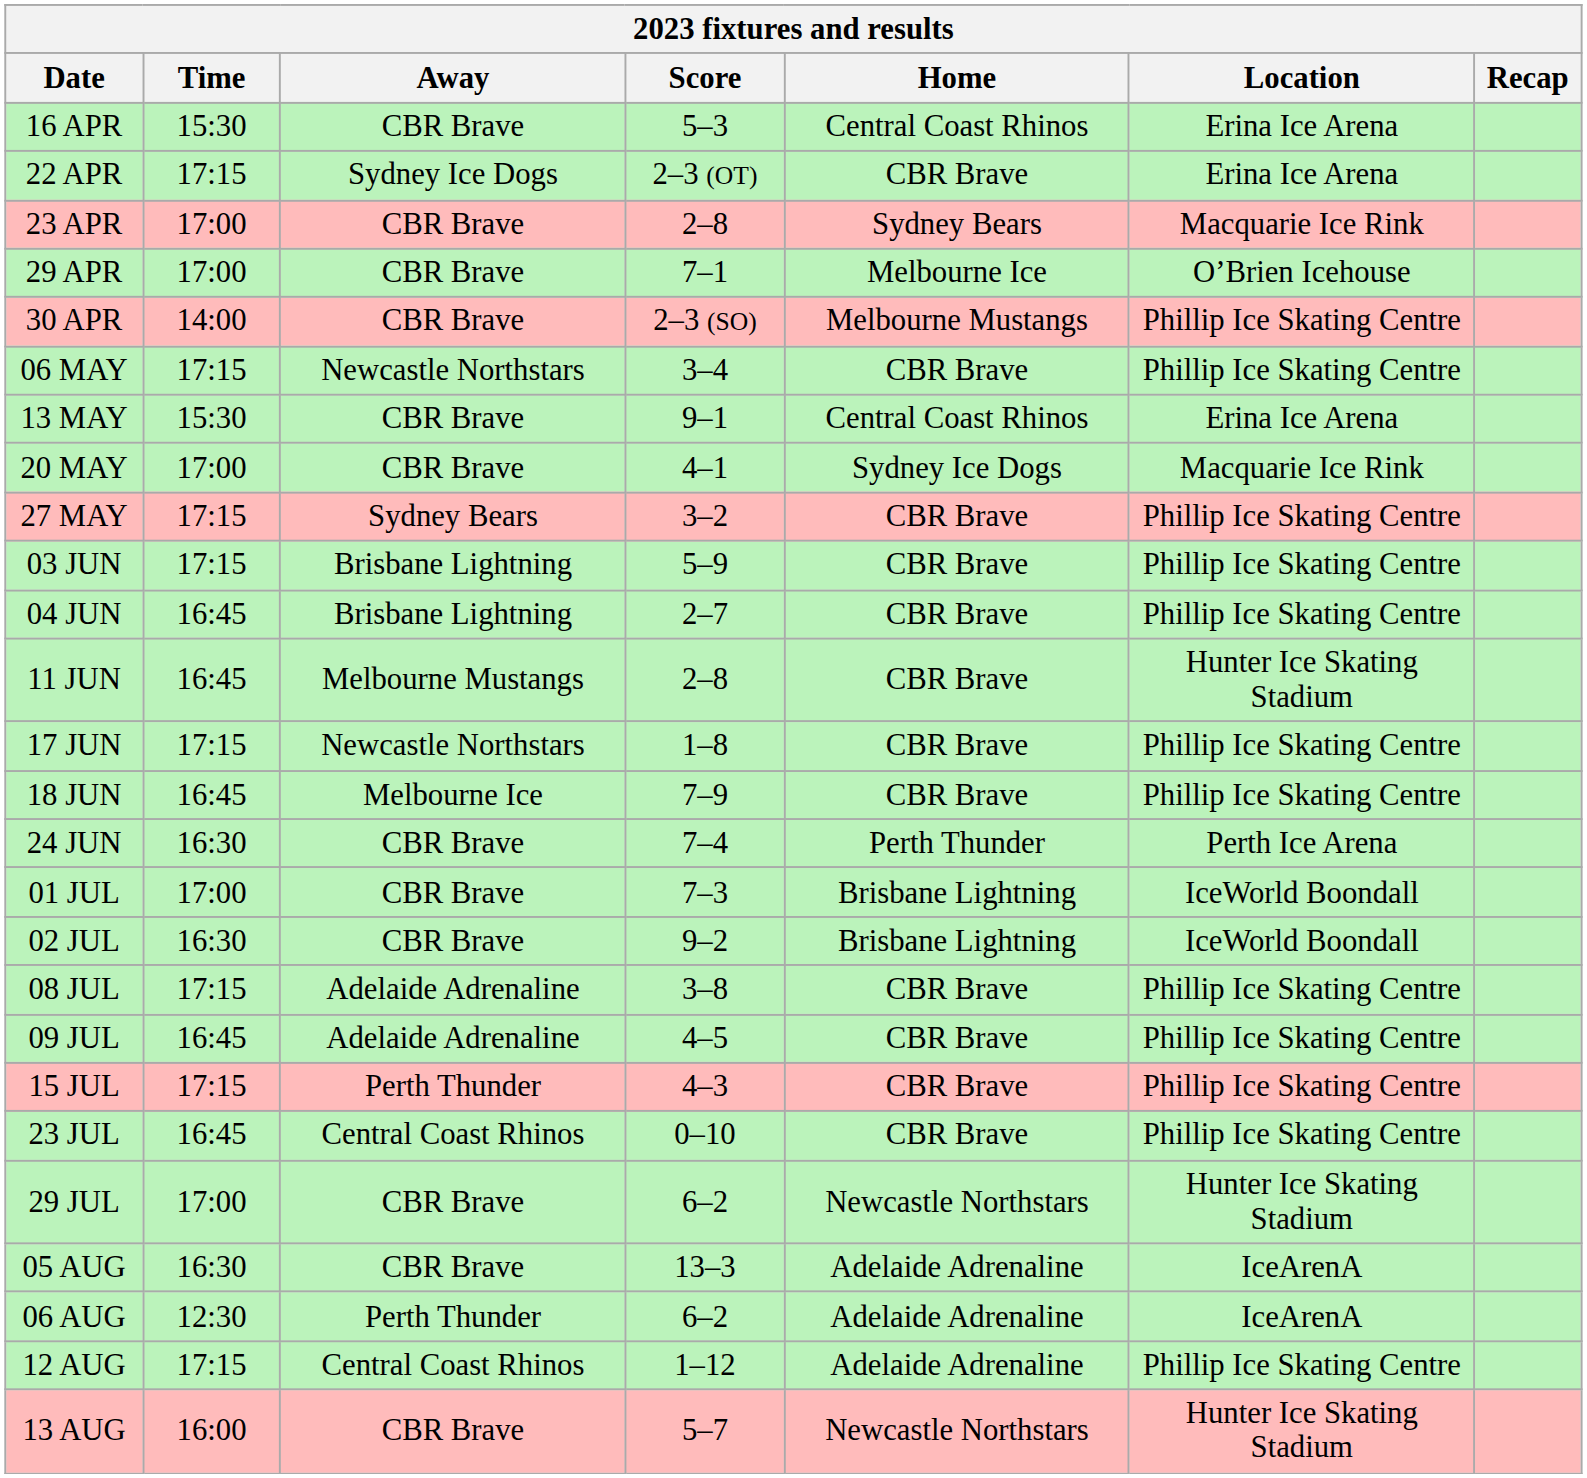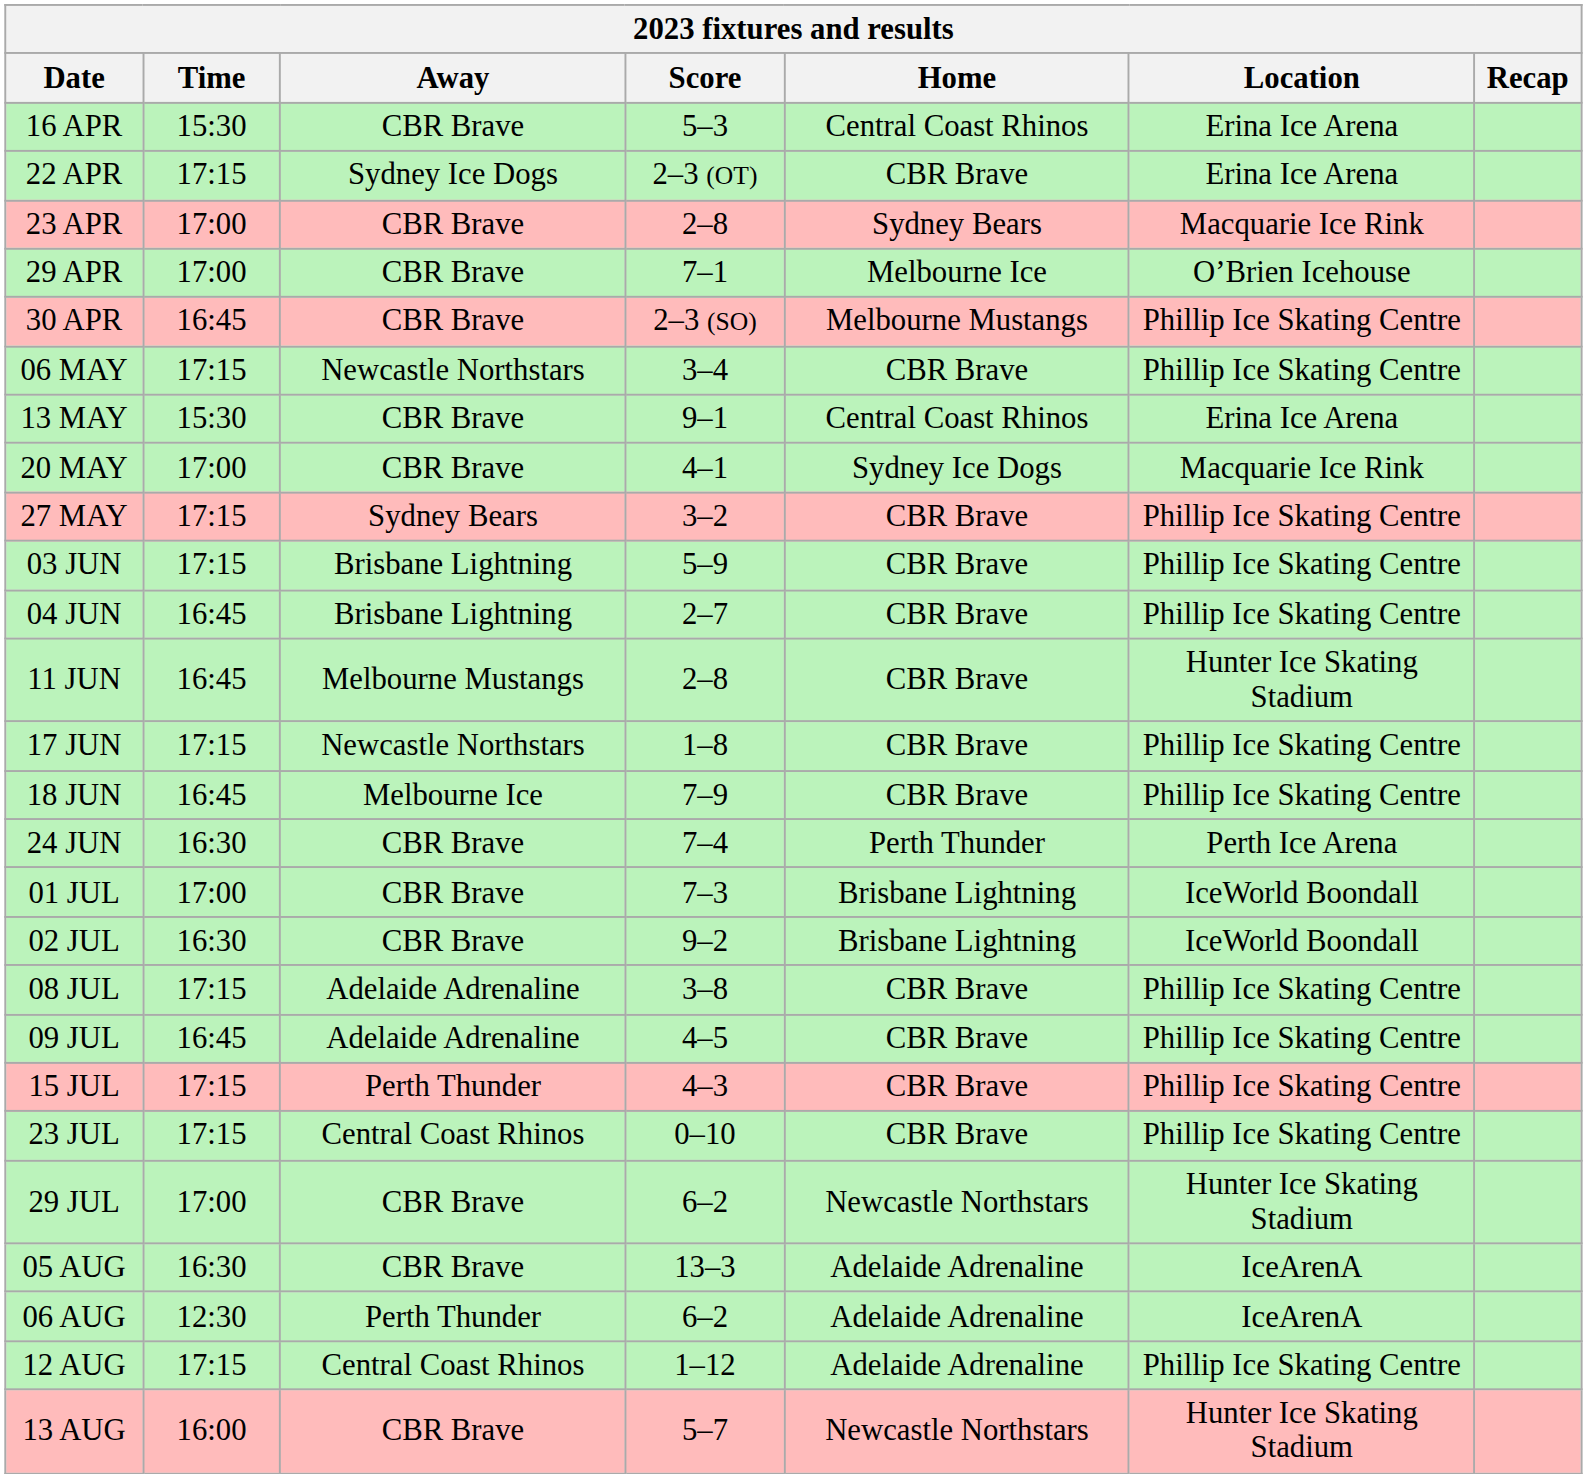 <table class="wikitable collapsible" width="65%" style="margin: 1em auto 1em auto">
 <tr>
 <th colspan="7">2023 fixtures and results</th>
 </tr>
 <tr>
 <th width="5%">Date</th>
 <th width="5%">Time</th>
 <th width="13%">Away</th>
 <th width="6%">Score</th>
 <th width="13%">Home</th>
 <th width="13%">Location</th>
 <th width="1%">Recap</th>
 </tr>
 <tr align="center" style="background:#BBF3BB">
 <td>16 APR</td>
 <td>15:30</td>
 <td>CBR Brave</td>
 <td>5–3</td>
 <td>Central Coast Rhinos</td>
 <td>Erina Ice Arena</td>
 <td></td>
 </tr>
 <tr align="center" style="background:#BBF3BB">
 <td>22 APR</td>
 <td>17:15</td>
 <td>Sydney Ice Dogs</td>
 <td>2–3 <small>(OT)</small></td>
 <td>CBR Brave</td>
 <td>Erina Ice Arena</td>
 <td></td>
 </tr>
 <tr align="center" style="background:#FFBBBB">
 <td>23 APR</td>
 <td>17:00</td>
 <td>CBR Brave</td>
 <td>2–8</td>
 <td>Sydney Bears</td>
 <td>Macquarie Ice Rink</td>
 <td></td>
 </tr>
 <tr align="center" style="background:#BBF3BB">
 <td>29 APR</td>
 <td>17:00</td>
 <td>CBR Brave</td>
 <td>7–1</td>
 <td>Melbourne Ice</td>
 <td>O’Brien Icehouse</td>
 <td></td>
 </tr>
 <tr align="center" style="background:#FFBBBB">
 <td>30 APR</td>
-<td>14:00</td>
+<td>16:45</td>
 <td>CBR Brave</td>
 <td>2–3 <small>(SO)</small></td>
 <td>Melbourne Mustangs</td>
 <td>Phillip Ice Skating Centre</td>
 <td></td>
 </tr>
 <tr align="center" style="background:#BBF3BB">
 <td>06 MAY</td>
 <td>17:15</td>
 <td>Newcastle Northstars</td>
 <td>3–4</td>
 <td>CBR Brave</td>
 <td>Phillip Ice Skating Centre</td>
 <td></td>
 </tr>
 <tr align="center" style="background:#BBF3BB">
 <td>13 MAY</td>
 <td>15:30</td>
 <td>CBR Brave</td>
 <td>9–1</td>
 <td>Central Coast Rhinos</td>
 <td>Erina Ice Arena</td>
 <td></td>
 </tr>
 <tr align="center" style="background:#BBF3BB">
 <td>20 MAY</td>
 <td>17:00</td>
 <td>CBR Brave</td>
 <td>4–1</td>
 <td>Sydney Ice Dogs</td>
 <td>Macquarie Ice Rink</td>
 <td></td>
 </tr>
 <tr align="center" style="background:#FFBBBB">
 <td>27 MAY</td>
 <td>17:15</td>
 <td>Sydney Bears</td>
 <td>3–2</td>
 <td>CBR Brave</td>
 <td>Phillip Ice Skating Centre</td>
 <td></td>
 </tr>
 <tr align="center" style="background:#BBF3BB">
 <td>03 JUN</td>
 <td>17:15</td>
 <td>Brisbane Lightning</td>
 <td>5–9</td>
 <td>CBR Brave</td>
 <td>Phillip Ice Skating Centre</td>
 <td></td>
 </tr>
 <tr align="center" style="background:#BBF3BB">
 <td>04 JUN</td>
 <td>16:45</td>
 <td>Brisbane Lightning</td>
 <td>2–7</td>
 <td>CBR Brave</td>
 <td>Phillip Ice Skating Centre</td>
 <td></td>
 </tr>
 <tr align="center" style="background:#BBF3BB">
 <td>11 JUN</td>
 <td>16:45</td>
 <td>Melbourne Mustangs</td>
 <td>2–8</td>
 <td>CBR Brave</td>
 <td>Hunter Ice Skating Stadium</td>
 <td></td>
 </tr>
 <tr align="center" style="background:#BBF3BB">
 <td>17 JUN</td>
 <td>17:15</td>
 <td>Newcastle Northstars</td>
 <td>1–8</td>
 <td>CBR Brave</td>
 <td>Phillip Ice Skating Centre</td>
 <td></td>
 </tr>
 <tr align="center" style="background:#BBF3BB">
 <td>18 JUN</td>
 <td>16:45</td>
 <td>Melbourne Ice</td>
 <td>7–9</td>
 <td>CBR Brave</td>
 <td>Phillip Ice Skating Centre</td>
 <td></td>
 </tr>
 <tr align="center" style="background:#BBF3BB">
 <td>24 JUN</td>
 <td>16:30</td>
 <td>CBR Brave</td>
 <td>7–4</td>
 <td>Perth Thunder</td>
 <td>Perth Ice Arena</td>
 <td></td>
 </tr>
 <tr align="center" style="background:#BBF3BB">
 <td>01 JUL</td>
 <td>17:00</td>
 <td>CBR Brave</td>
 <td>7–3</td>
 <td>Brisbane Lightning</td>
 <td>IceWorld Boondall</td>
 <td></td>
 </tr>
 <tr align="center" style="background:#BBF3BB">
 <td>02 JUL</td>
 <td>16:30</td>
 <td>CBR Brave</td>
 <td>9–2</td>
 <td>Brisbane Lightning</td>
 <td>IceWorld Boondall</td>
 <td></td>
 </tr>
 <tr align="center" style="background:#BBF3BB">
 <td>08 JUL</td>
 <td>17:15</td>
 <td>Adelaide Adrenaline</td>
 <td>3–8</td>
 <td>CBR Brave</td>
 <td>Phillip Ice Skating Centre</td>
 <td></td>
 </tr>
 <tr align="center" style="background:#BBF3BB">
 <td>09 JUL</td>
 <td>16:45</td>
 <td>Adelaide Adrenaline</td>
 <td>4–5</td>
 <td>CBR Brave</td>
 <td>Phillip Ice Skating Centre</td>
 <td></td>
 </tr>
 <tr align="center" style="background:#FFBBBB">
 <td>15 JUL</td>
 <td>17:15</td>
 <td>Perth Thunder</td>
 <td>4–3</td>
 <td>CBR Brave</td>
 <td>Phillip Ice Skating Centre</td>
 <td></td>
 </tr>
 <tr align="center" style="background:#BBF3BB">
 <td>23 JUL</td>
-<td>16:45</td>
+<td>17:15</td>
 <td>Central Coast Rhinos</td>
 <td>0–10</td>
 <td>CBR Brave</td>
 <td>Phillip Ice Skating Centre</td>
 <td></td>
 </tr>
 <tr align="center" style="background:#BBF3BB">
 <td>29 JUL</td>
 <td>17:00</td>
 <td>CBR Brave</td>
 <td>6–2</td>
 <td>Newcastle Northstars</td>
 <td>Hunter Ice Skating Stadium</td>
 <td></td>
 </tr>
 <tr align="center" style="background:#BBF3BB">
 <td>05 AUG</td>
 <td>16:30</td>
 <td>CBR Brave</td>
 <td>13–3</td>
 <td>Adelaide Adrenaline</td>
 <td>IceArenA</td>
 <td></td>
 </tr>
 <tr align="center" style="background:#BBF3BB">
 <td>06 AUG</td>
 <td>12:30</td>
 <td>Perth Thunder</td>
 <td>6–2</td>
 <td>Adelaide Adrenaline</td>
 <td>IceArenA</td>
 <td></td>
 </tr>
 <tr align="center" style="background:#BBF3BB">
 <td>12 AUG</td>
 <td>17:15</td>
 <td>Central Coast Rhinos</td>
 <td>1–12</td>
 <td>Adelaide Adrenaline</td>
 <td>Phillip Ice Skating Centre</td>
 <td></td>
 </tr>
 <tr align="center" style="background:#FFBBBB">
 <td>13 AUG</td>
 <td>16:00</td>
 <td>CBR Brave</td>
 <td>5–7</td>
 <td>Newcastle Northstars</td>
 <td>Hunter Ice Skating Stadium</td>
 <td></td>
 </tr>
 </table>
